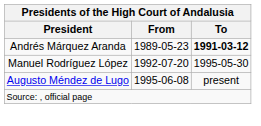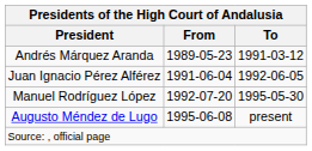 <table class="wikitable" style="text-align:center">
 <tr>
 <th colspan=3>  <strong>Presidents of the High Court of Andalusia</strong>  </th>
 </tr>
 <tr>
 <th>President</th>
 <th>From</th>
 <th>To</th>
 </tr>
 <tr>
 <td>Andrés Márquez Aranda</td>
 <td>1989-05-23</td>
-<td><strong>1991-03-12</strong></td>
+<td>1991-03-12</td>
+</tr>
+<tr>
+<td>Juan Ignacio Pérez Alférez</td>
+<td>1991-06-04</td>
+<td>1992-06-05</td>
 </tr>
 <tr>
 <td>Manuel Rodríguez López</td>
 <td>1992-07-20</td>
 <td>1995-05-30</td>
 </tr>
 <tr>
 <td><a href='#'>Augusto Méndez de Lugo</a></td>
 <td>1995-06-08</td>
 <td>present</td>
 </tr>
 <tr>
 <td colspan=3 style="font-size:smaller; text-align:left">Source: , official page</td>
 </tr>
 </table>
